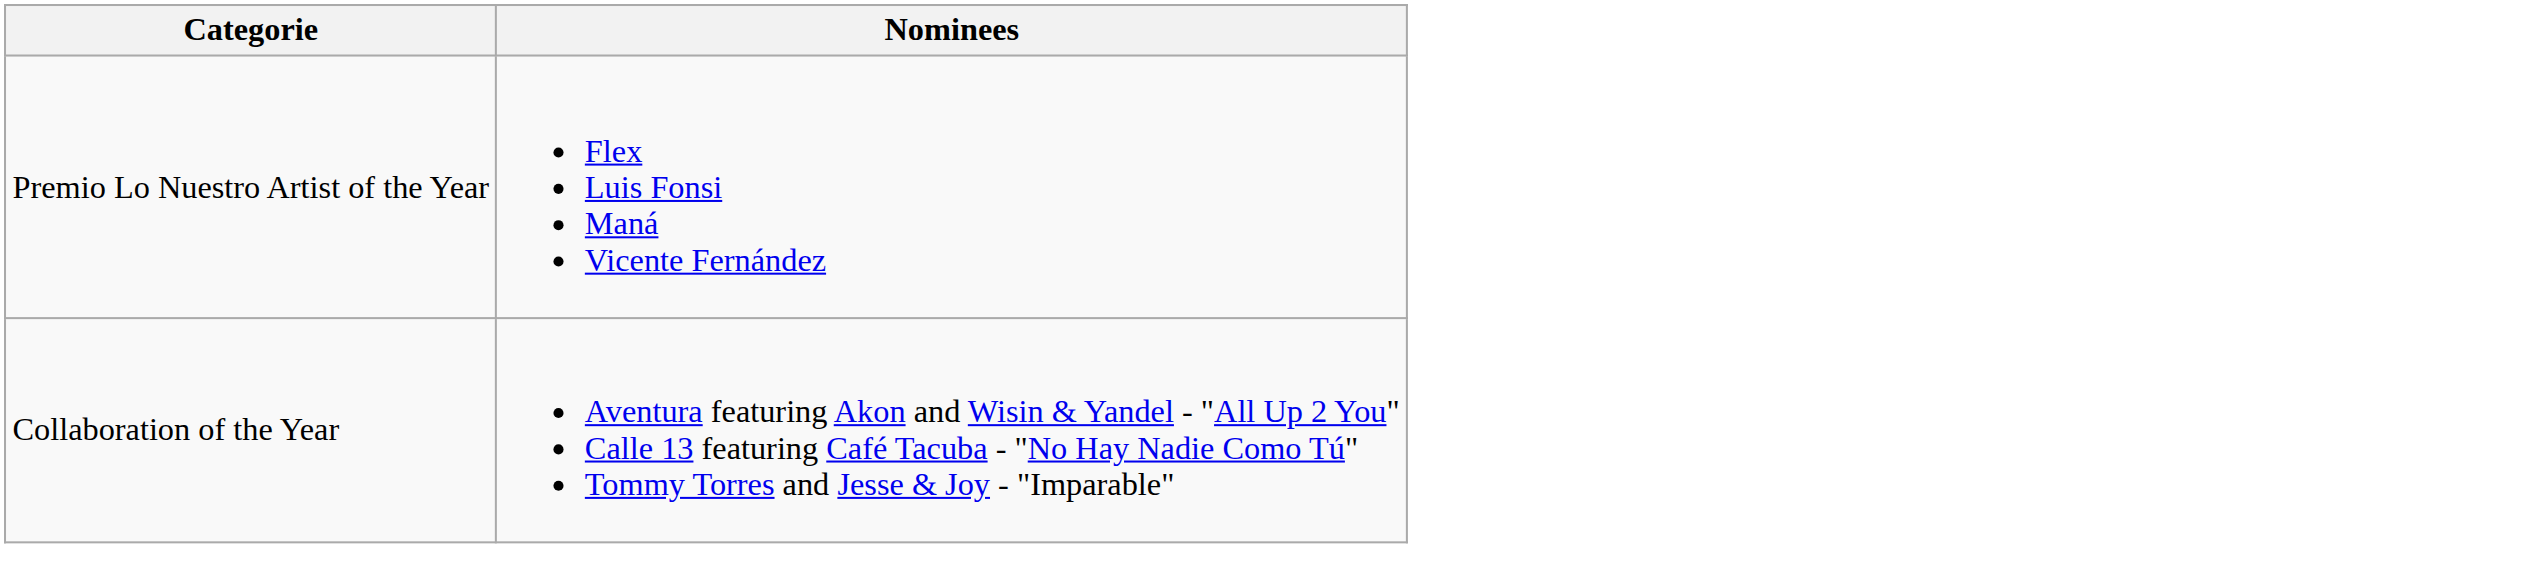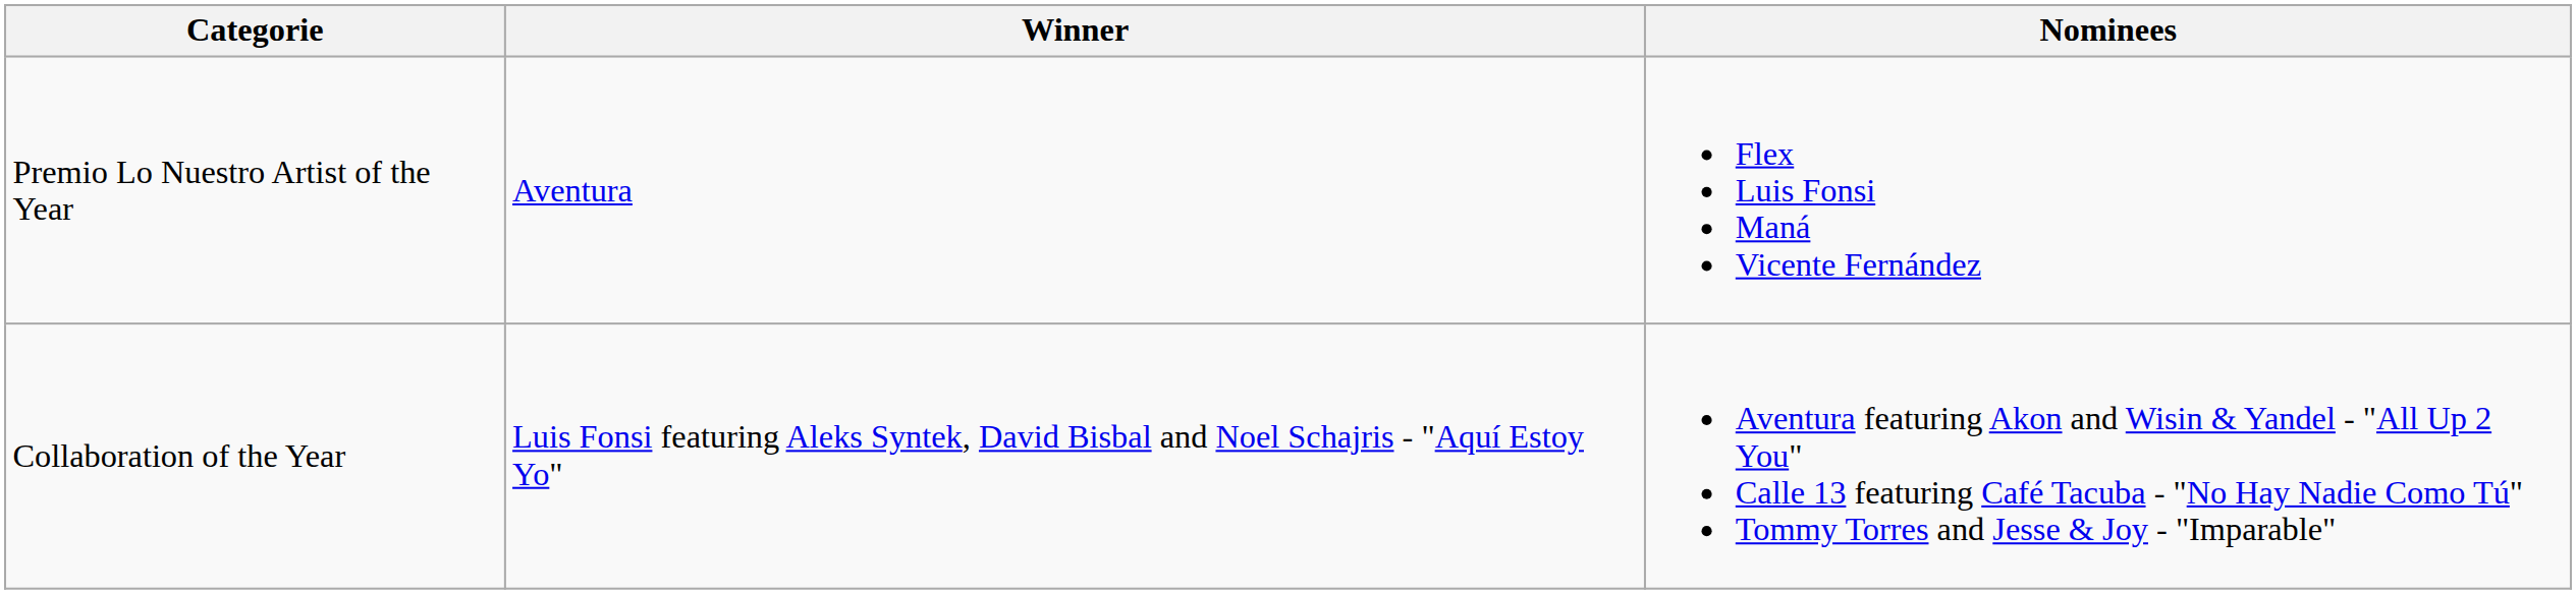 <table class="wikitable">
 <tr>
 <th>Categorie</th>
+<th>Winner</th>
 <th>Nominees</th>
 </tr>
 <tr>
 <td>Premio Lo Nuestro Artist of the Year</td>
+<td><a href='#'>Aventura</a></td>
 <td><br><ul><li><a href='#'>Flex</a></li><li><a href='#'>Luis Fonsi</a></li><li><a href='#'>Maná</a></li><li><a href='#'>Vicente Fernández</a></li></ul></td>
 </tr>
 <tr>
 <td>Collaboration of the Year</td>
+<td><a href='#'>Luis Fonsi</a> featuring <a href='#'>Aleks Syntek</a>, <a href='#'>David Bisbal</a> and <a href='#'>Noel Schajris</a> - "<a href='#'>Aquí Estoy Yo</a>"</td>
 <td><br><ul><li><a href='#'>Aventura</a> featuring <a href='#'>Akon</a> and <a href='#'>Wisin & Yandel</a> - "<a href='#'>All Up 2 You</a>"</li><li><a href='#'>Calle 13</a> featuring <a href='#'>Café Tacuba</a> - "<a href='#'>No Hay Nadie Como Tú</a>"</li><li><a href='#'>Tommy Torres</a> and <a href='#'>Jesse & Joy</a> - "Imparable"</li></ul></td>
 </tr>
 </table>
